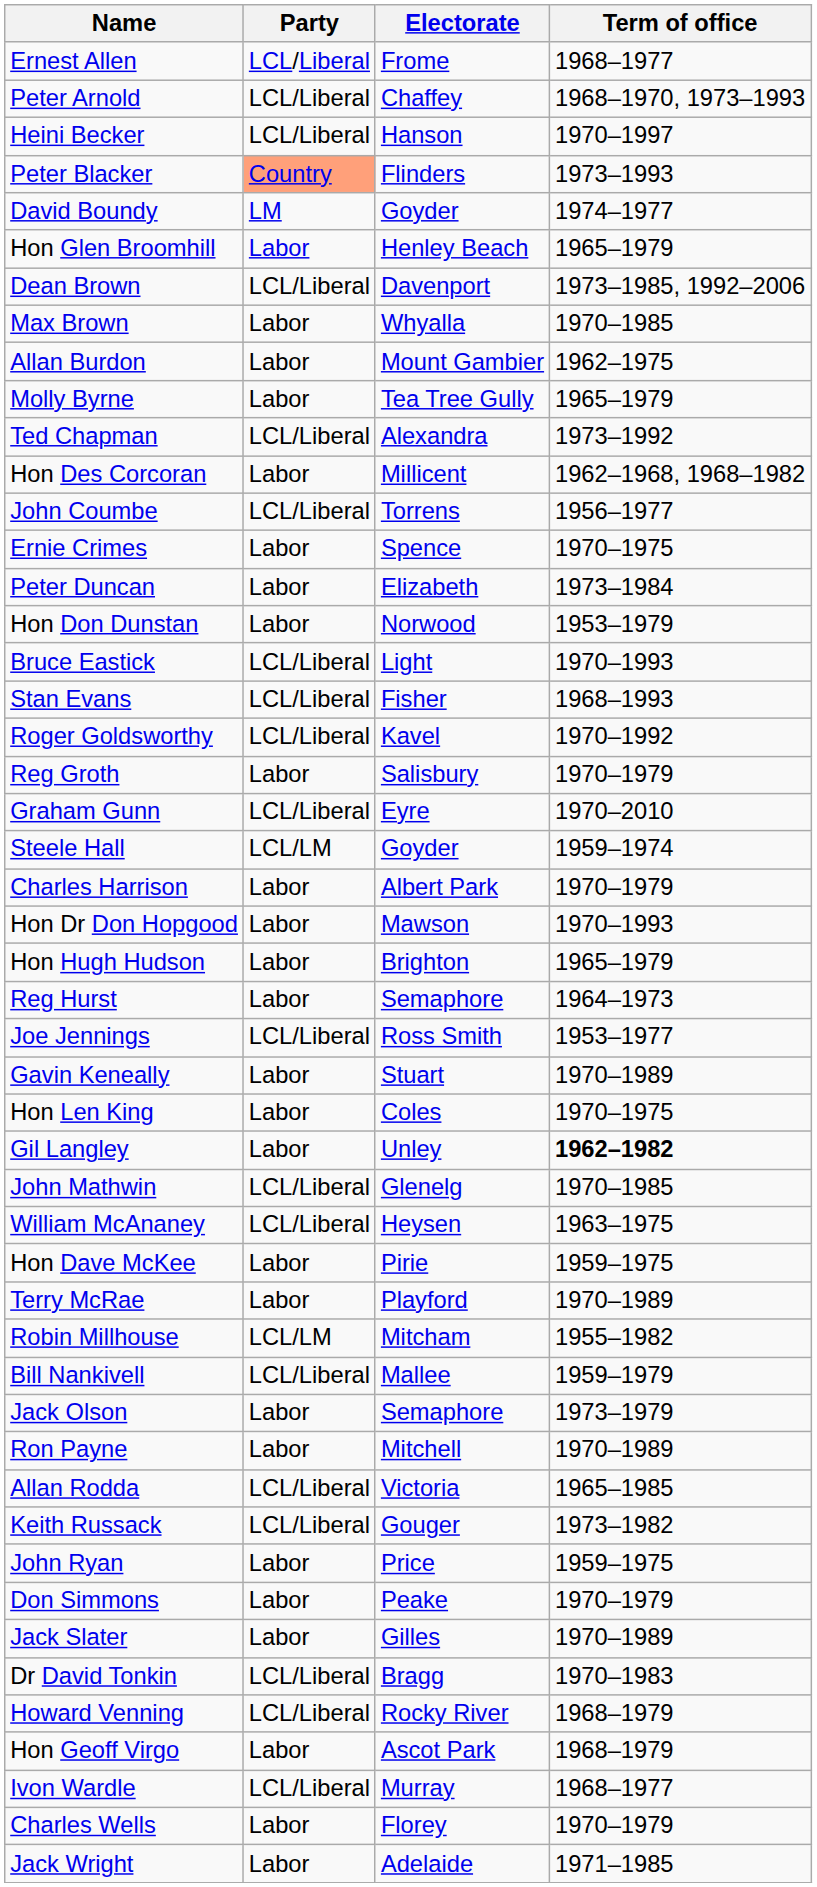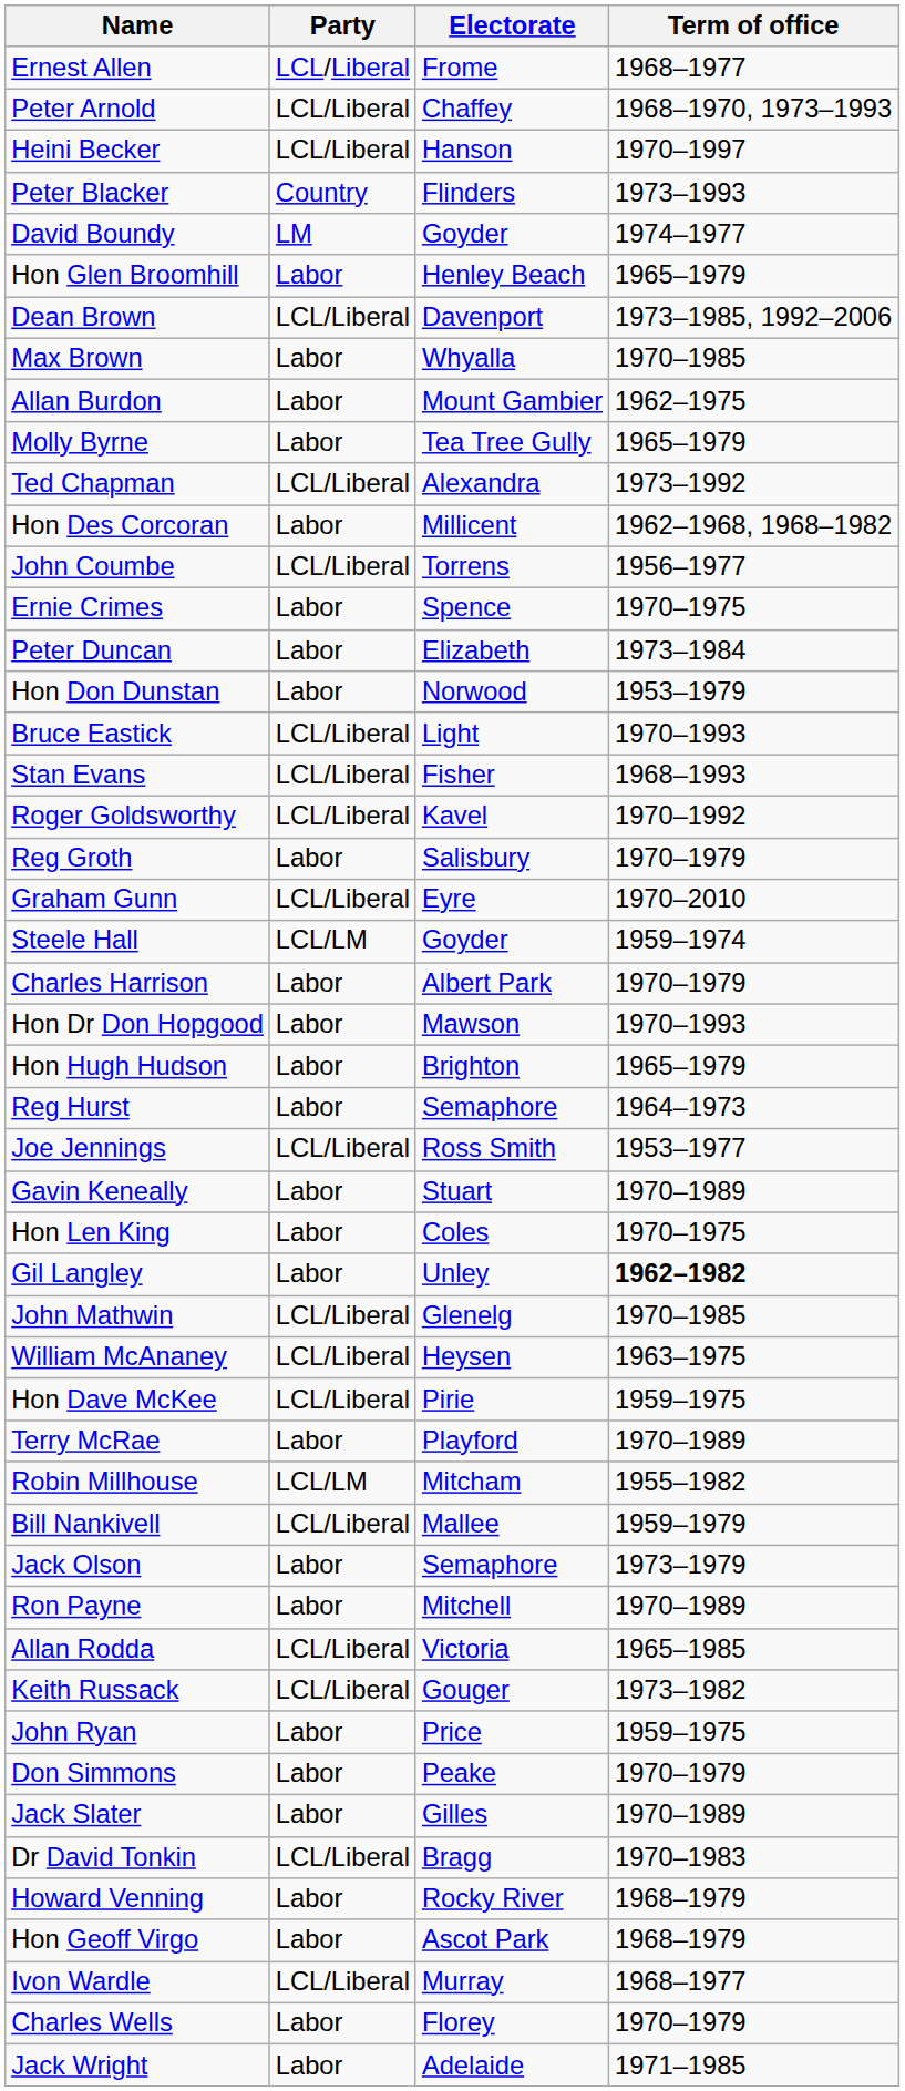 <table class="wikitable sortable">
 <tr>
 <th>Name</th>
 <th>Party</th>
 <th><a href='#'>Electorate</a></th>
 <th>Term of office</th>
 </tr>
 <tr>
 <td><a href='#'>Ernest Allen</a></td>
 <td><a href='#'>LCL</a>/<a href='#'>Liberal</a></td>
 <td><a href='#'>Frome</a></td>
 <td>1968–1977</td>
 </tr>
 <tr>
 <td><a href='#'>Peter Arnold</a></td>
 <td>LCL/Liberal</td>
 <td><a href='#'>Chaffey</a></td>
 <td>1968–1970, 1973–1993</td>
 </tr>
 <tr>
 <td><a href='#'>Heini Becker</a></td>
 <td>LCL/Liberal</td>
 <td><a href='#'>Hanson</a></td>
 <td>1970–1997</td>
 </tr>
 <tr>
 <td><a href='#'>Peter Blacker</a></td>
-<td style="background: lightsalmon;"><a href='#'>Country</a></td>
+<td><a href='#'>Country</a></td>
 <td><a href='#'>Flinders</a></td>
 <td>1973–1993</td>
 </tr>
 <tr>
 <td><a href='#'>David Boundy</a> </td>
 <td><a href='#'>LM</a></td>
 <td><a href='#'>Goyder</a></td>
 <td>1974–1977</td>
 </tr>
 <tr>
 <td>Hon <a href='#'>Glen Broomhill</a></td>
 <td><a href='#'>Labor</a></td>
 <td><a href='#'>Henley Beach</a></td>
 <td>1965–1979</td>
 </tr>
 <tr>
 <td><a href='#'>Dean Brown</a></td>
 <td>LCL/Liberal</td>
 <td><a href='#'>Davenport</a></td>
 <td>1973–1985, 1992–2006</td>
 </tr>
 <tr>
 <td><a href='#'>Max Brown</a></td>
 <td>Labor</td>
 <td><a href='#'>Whyalla</a></td>
 <td>1970–1985</td>
 </tr>
 <tr>
 <td><a href='#'>Allan Burdon</a></td>
 <td>Labor</td>
 <td><a href='#'>Mount Gambier</a></td>
 <td>1962–1975</td>
 </tr>
 <tr>
 <td><a href='#'>Molly Byrne</a></td>
 <td>Labor</td>
 <td><a href='#'>Tea Tree Gully</a></td>
 <td>1965–1979</td>
 </tr>
 <tr>
 <td><a href='#'>Ted Chapman</a></td>
 <td>LCL/Liberal</td>
 <td><a href='#'>Alexandra</a></td>
 <td>1973–1992</td>
 </tr>
 <tr>
 <td>Hon <a href='#'>Des Corcoran</a></td>
 <td>Labor</td>
 <td><a href='#'>Millicent</a></td>
 <td>1962–1968, 1968–1982</td>
 </tr>
 <tr>
 <td><a href='#'>John Coumbe</a></td>
 <td>LCL/Liberal</td>
 <td><a href='#'>Torrens</a></td>
 <td>1956–1977</td>
 </tr>
 <tr>
 <td><a href='#'>Ernie Crimes</a></td>
 <td>Labor</td>
 <td><a href='#'>Spence</a></td>
 <td>1970–1975</td>
 </tr>
 <tr>
 <td><a href='#'>Peter Duncan</a></td>
 <td>Labor</td>
 <td><a href='#'>Elizabeth</a></td>
 <td>1973–1984</td>
 </tr>
 <tr>
 <td>Hon <a href='#'>Don Dunstan</a></td>
 <td>Labor</td>
 <td><a href='#'>Norwood</a></td>
 <td>1953–1979</td>
 </tr>
 <tr>
 <td><a href='#'>Bruce Eastick</a></td>
 <td>LCL/Liberal</td>
 <td><a href='#'>Light</a></td>
 <td>1970–1993</td>
 </tr>
 <tr>
 <td><a href='#'>Stan Evans</a></td>
 <td>LCL/Liberal</td>
 <td><a href='#'>Fisher</a></td>
 <td>1968–1993</td>
 </tr>
 <tr>
 <td><a href='#'>Roger Goldsworthy</a></td>
 <td>LCL/Liberal</td>
 <td><a href='#'>Kavel</a></td>
 <td>1970–1992</td>
 </tr>
 <tr>
 <td><a href='#'>Reg Groth</a></td>
 <td>Labor</td>
 <td><a href='#'>Salisbury</a></td>
 <td>1970–1979</td>
 </tr>
 <tr>
 <td><a href='#'>Graham Gunn</a></td>
 <td>LCL/Liberal</td>
 <td><a href='#'>Eyre</a></td>
 <td>1970–2010</td>
 </tr>
 <tr>
 <td><a href='#'>Steele Hall</a> </td>
 <td>LCL/LM </td>
 <td><a href='#'>Goyder</a></td>
 <td>1959–1974</td>
 </tr>
 <tr>
 <td><a href='#'>Charles Harrison</a></td>
 <td>Labor</td>
 <td><a href='#'>Albert Park</a></td>
 <td>1970–1979</td>
 </tr>
 <tr>
 <td>Hon Dr <a href='#'>Don Hopgood</a></td>
 <td>Labor</td>
 <td><a href='#'>Mawson</a></td>
 <td>1970–1993</td>
 </tr>
 <tr>
 <td>Hon <a href='#'>Hugh Hudson</a></td>
 <td>Labor</td>
 <td><a href='#'>Brighton</a></td>
 <td>1965–1979</td>
 </tr>
 <tr>
 <td><a href='#'>Reg Hurst</a> </td>
 <td>Labor</td>
 <td><a href='#'>Semaphore</a></td>
 <td>1964–1973</td>
 </tr>
 <tr>
 <td><a href='#'>Joe Jennings</a></td>
 <td>LCL/Liberal</td>
 <td><a href='#'>Ross Smith</a></td>
 <td>1953–1977</td>
 </tr>
 <tr>
 <td><a href='#'>Gavin Keneally</a></td>
 <td>Labor</td>
 <td><a href='#'>Stuart</a></td>
 <td>1970–1989</td>
 </tr>
 <tr>
 <td>Hon <a href='#'>Len King</a></td>
 <td>Labor</td>
 <td><a href='#'>Coles</a></td>
 <td>1970–1975</td>
 </tr>
 <tr>
 <td><a href='#'>Gil Langley</a></td>
 <td>Labor</td>
 <td><a href='#'>Unley</a></td>
 <td><strong>1962–1982</strong></td>
 </tr>
 <tr>
 <td><a href='#'>John Mathwin</a></td>
 <td>LCL/Liberal</td>
 <td><a href='#'>Glenelg</a></td>
 <td>1970–1985</td>
 </tr>
 <tr>
 <td><a href='#'>William McAnaney</a></td>
 <td>LCL/Liberal</td>
 <td><a href='#'>Heysen</a></td>
 <td>1963–1975</td>
 </tr>
 <tr>
 <td>Hon <a href='#'>Dave McKee</a></td>
-<td>Labor</td>
+<td>LCL/Liberal</td>
 <td><a href='#'>Pirie</a></td>
 <td>1959–1975</td>
 </tr>
 <tr>
 <td><a href='#'>Terry McRae</a></td>
 <td>Labor</td>
 <td><a href='#'>Playford</a></td>
 <td>1970–1989</td>
 </tr>
 <tr>
 <td><a href='#'>Robin Millhouse</a></td>
 <td>LCL/LM </td>
 <td><a href='#'>Mitcham</a></td>
 <td>1955–1982</td>
 </tr>
 <tr>
 <td><a href='#'>Bill Nankivell</a></td>
 <td>LCL/Liberal</td>
 <td><a href='#'>Mallee</a></td>
 <td>1959–1979</td>
 </tr>
 <tr>
 <td><a href='#'>Jack Olson</a> </td>
 <td>Labor</td>
 <td><a href='#'>Semaphore</a></td>
 <td>1973–1979</td>
 </tr>
 <tr>
 <td><a href='#'>Ron Payne</a></td>
 <td>Labor</td>
 <td><a href='#'>Mitchell</a></td>
 <td>1970–1989</td>
 </tr>
 <tr>
 <td><a href='#'>Allan Rodda</a></td>
 <td>LCL/Liberal</td>
 <td><a href='#'>Victoria</a></td>
 <td>1965–1985</td>
 </tr>
 <tr>
 <td><a href='#'>Keith Russack</a></td>
 <td>LCL/Liberal</td>
 <td><a href='#'>Gouger</a></td>
 <td>1973–1982</td>
 </tr>
 <tr>
 <td><a href='#'>John Ryan</a></td>
 <td>Labor</td>
 <td><a href='#'>Price</a></td>
 <td>1959–1975</td>
 </tr>
 <tr>
 <td><a href='#'>Don Simmons</a></td>
 <td>Labor</td>
 <td><a href='#'>Peake</a></td>
 <td>1970–1979</td>
 </tr>
 <tr>
 <td><a href='#'>Jack Slater</a></td>
 <td>Labor</td>
 <td><a href='#'>Gilles</a></td>
 <td>1970–1989</td>
 </tr>
 <tr>
 <td>Dr <a href='#'>David Tonkin</a></td>
 <td>LCL/Liberal</td>
 <td><a href='#'>Bragg</a></td>
 <td>1970–1983</td>
 </tr>
 <tr>
 <td><a href='#'>Howard Venning</a></td>
-<td>LCL/Liberal</td>
+<td>Labor</td>
 <td><a href='#'>Rocky River</a></td>
 <td>1968–1979</td>
 </tr>
 <tr>
 <td>Hon <a href='#'>Geoff Virgo</a></td>
 <td>Labor</td>
 <td><a href='#'>Ascot Park</a></td>
 <td>1968–1979</td>
 </tr>
 <tr>
 <td><a href='#'>Ivon Wardle</a></td>
 <td>LCL/Liberal</td>
 <td><a href='#'>Murray</a></td>
 <td>1968–1977</td>
 </tr>
 <tr>
 <td><a href='#'>Charles Wells</a></td>
 <td>Labor</td>
 <td><a href='#'>Florey</a></td>
 <td>1970–1979</td>
 </tr>
 <tr>
 <td><a href='#'>Jack Wright</a></td>
 <td>Labor</td>
 <td><a href='#'>Adelaide</a></td>
 <td>1971–1985</td>
 </tr>
 <tr>
 </tr>
 </table>
